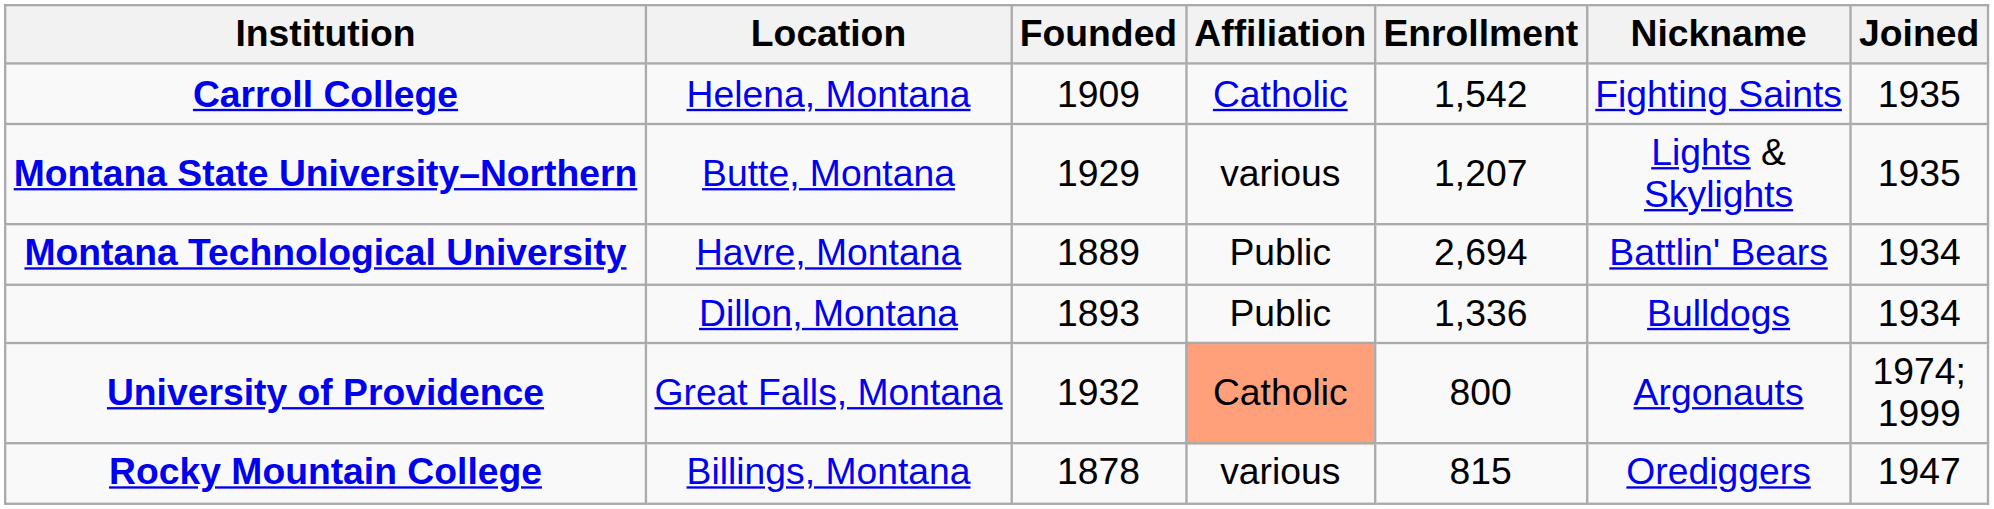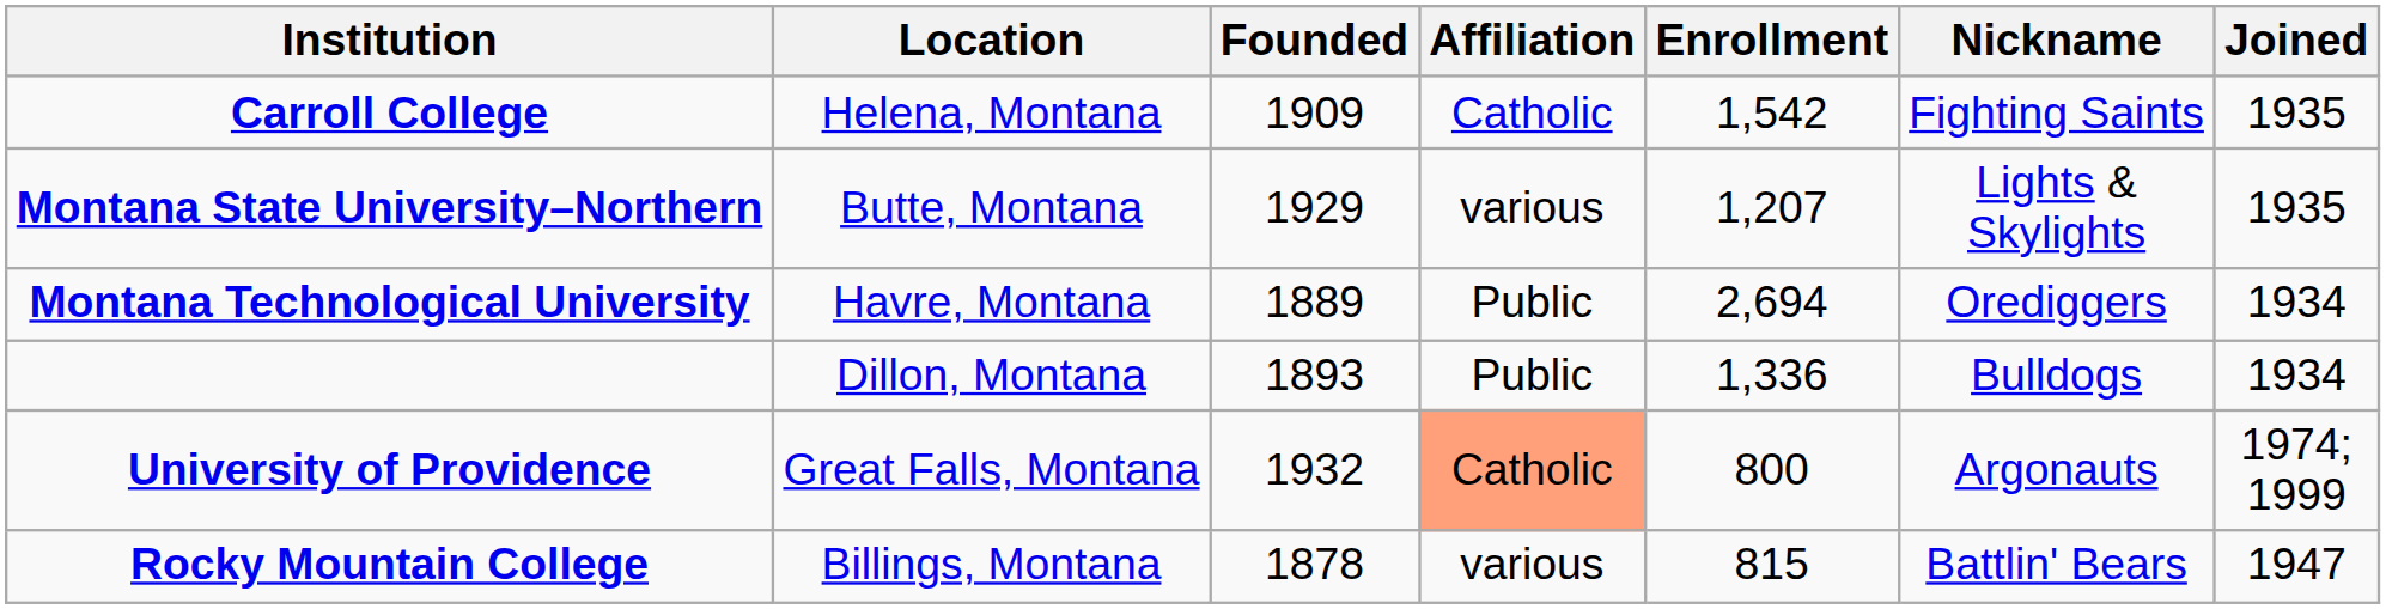 <table class="wikitable sortable" style="text-align:center">
 <tr>
 <th>Institution</th>
 <th>Location</th>
 <th>Founded</th>
 <th>Affiliation</th>
 <th>Enrollment</th>
 <th>Nickname</th>
 <th>Joined</th>
 </tr>
 <tr>
 <td><strong><a href='#'>Carroll College</a></strong></td>
 <td><a href='#'>Helena, Montana</a></td>
 <td>1909</td>
 <td><a href='#'>Catholic</a><br></td>
 <td>1,542</td>
 <td><a href='#'>Fighting Saints</a></td>
 <td>1935</td>
 </tr>
 <tr>
 <td><strong><a href='#'>Montana State University–Northern</a></strong></td>
 <td><a href='#'>Butte, Montana</a></td>
 <td>1929</td>
 <td>various</td>
 <td>1,207</td>
 <td><a href='#'>Lights</a> &<br><a href='#'>Skylights</a></td>
 <td>1935</td>
 </tr>
 <tr>
 <td><strong><a href='#'>Montana Technological University</a></strong></td>
 <td><a href='#'>Havre, Montana</a></td>
 <td>1889</td>
 <td>Public</td>
 <td>2,694</td>
-<td><a href='#'>Battlin' Bears</a></td>
+<td><a href='#'>Orediggers</a></td>
 <td>1934</td>
 </tr>
 <tr>
 <td></td>
 <td><a href='#'>Dillon, Montana</a></td>
 <td>1893</td>
 <td>Public</td>
 <td>1,336</td>
 <td><a href='#'>Bulldogs</a></td>
 <td>1934</td>
 </tr>
 <tr>
 <td><strong><a href='#'>University of Providence</a></strong></td>
 <td><a href='#'>Great Falls, Montana</a></td>
 <td>1932</td>
 <td style="background: lightsalmon;">Catholic<br></td>
 <td>800</td>
 <td><a href='#'>Argonauts</a></td>
 <td>1974;<br>1999</td>
 </tr>
 <tr>
 <td><strong><a href='#'>Rocky Mountain College</a></strong></td>
 <td><a href='#'>Billings, Montana</a></td>
 <td>1878</td>
 <td>various</td>
 <td>815</td>
-<td><a href='#'>Orediggers</a></td>
+<td><a href='#'>Battlin' Bears</a></td>
 <td>1947</td>
 </tr>
 </table>
